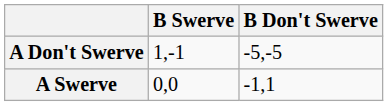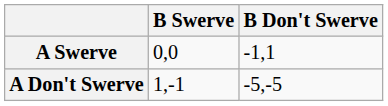 <table class="wikitable">
 <tr>
 <th></th>
 <th>B Swerve</th>
 <th>B Don't Swerve</th>
 </tr>
 <tr>
+<th>A Swerve</th>
+<td>0,0</td>
+<td>-1,1</td>
+</tr>
+<tr>
 <th>A Don't Swerve</th>
 <td>1,-1</td>
 <td>-5,-5</td>
 </tr>
-<tr>
-<th>A Swerve</th>
-<td>0,0</td>
-<td>-1,1</td>
-</tr>
 </table>
